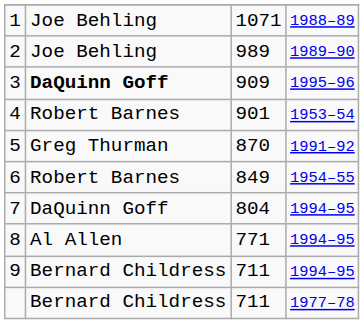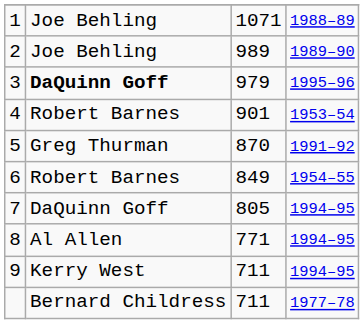 <table class="wikitable">
 <tr>
 </tr>
 <tr>
 <td>1</td>
 <td>Joe Behling</td>
 <td>1071</td>
 <td style="font-size:80%;"><a href='#'>1988–89</a></td>
 </tr>
 <tr>
 <td>2</td>
 <td>Joe Behling</td>
 <td>989</td>
 <td style="font-size:80%;"><a href='#'>1989–90</a></td>
 </tr>
 <tr>
 <td>3</td>
 <td><strong>DaQuinn Goff</strong></td>
-<td>909</td>
+<td>979</td>
 <td style="font-size:80%;"><a href='#'>1995–96</a></td>
 </tr>
 <tr>
 <td>4</td>
 <td>Robert Barnes</td>
 <td>901</td>
 <td style="font-size:80%;"><a href='#'>1953–54</a></td>
 </tr>
 <tr>
 <td>5</td>
 <td>Greg Thurman</td>
 <td>870</td>
 <td style="font-size:80%;"><a href='#'>1991–92</a></td>
 </tr>
 <tr>
 <td>6</td>
 <td>Robert Barnes</td>
 <td>849</td>
 <td style="font-size:80%;"><a href='#'>1954–55</a></td>
 </tr>
 <tr>
 <td>7</td>
 <td>DaQuinn Goff</td>
-<td>804</td>
+<td>805</td>
 <td style="font-size:80%;"><a href='#'>1994–95</a></td>
 </tr>
 <tr>
 <td>8</td>
 <td>Al Allen</td>
 <td>771</td>
 <td style="font-size:80%;"><a href='#'>1994–95</a></td>
 </tr>
 <tr>
 <td>9</td>
-<td>Bernard Childress</td>
+<td>Kerry West</td>
 <td>711</td>
 <td style="font-size:80%;"><a href='#'>1994–95</a></td>
 </tr>
 <tr>
 <td></td>
 <td>Bernard Childress</td>
 <td>711</td>
 <td style="font-size:80%;"><a href='#'>1977–78</a></td>
 </tr>
 </table>
